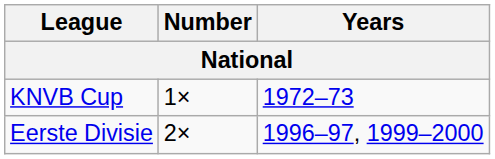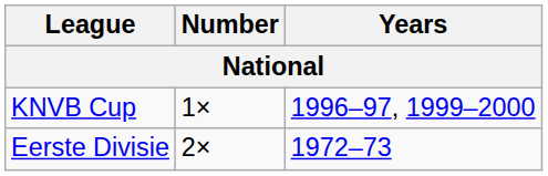 <table class="wikitable">
 <tr>
 <th>League</th>
 <th>Number</th>
 <th>Years</th>
 </tr>
 <tr>
 <th colspan="5" align="center"><strong>National</strong></th>
 </tr>
 <tr>
 <td><a href='#'>KNVB Cup</a></td>
 <td>1×</td>
-<td><a href='#'>1972–73</a></td>
+<td><a href='#'>1996–97</a>, <a href='#'>1999–2000</a></td>
 </tr>
 <tr>
 <td><a href='#'>Eerste Divisie</a></td>
 <td>2×</td>
-<td><a href='#'>1996–97</a>, <a href='#'>1999–2000</a></td>
+<td><a href='#'>1972–73</a></td>
 </tr>
 </table>
